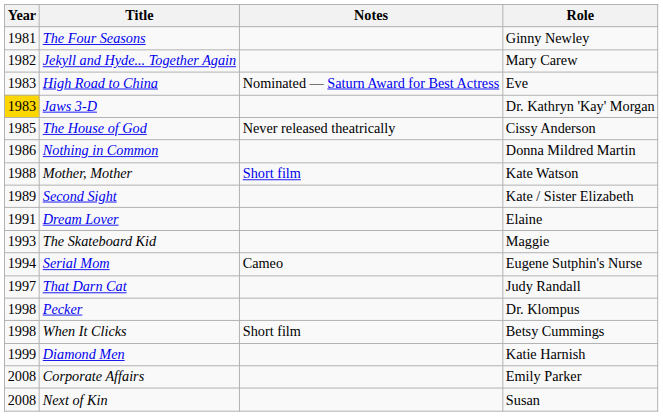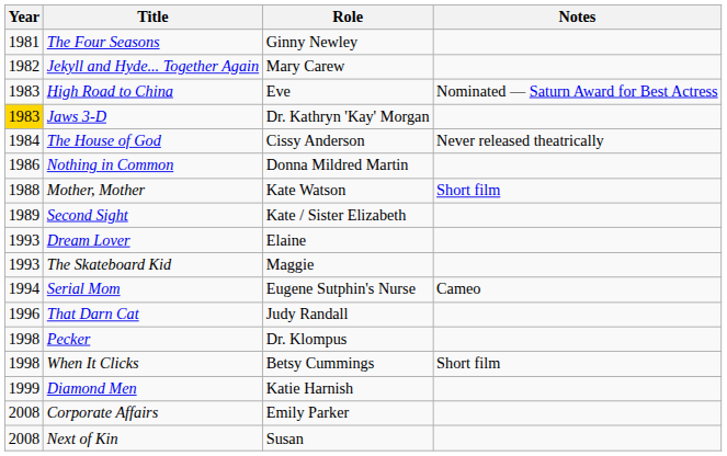 <table class="wikitable sortable">
 <tr>
 <th>Year</th>
 <th>Title</th>
+<th>Role</th>
 <th>Notes</th>
-<th>Role</th>
 </tr>
 <tr>
 <td>1981</td>
 <td><em><a href='#'>The Four Seasons</a></em></td>
+<td>Ginny Newley</td>
 <td></td>
-<td>Ginny Newley</td>
 </tr>
 <tr>
 <td>1982</td>
 <td><em><a href='#'>Jekyll and Hyde... Together Again</a></em></td>
+<td>Mary Carew</td>
 <td></td>
-<td>Mary Carew</td>
 </tr>
 <tr>
 <td>1983</td>
 <td><em><a href='#'>High Road to China</a></em></td>
+<td>Eve</td>
 <td>Nominated — <a href='#'>Saturn Award for Best Actress</a></td>
-<td>Eve</td>
 </tr>
 <tr>
 <td style="background: gold;">1983</td>
 <td><em><a href='#'>Jaws 3-D</a></em></td>
+<td>Dr. Kathryn 'Kay' Morgan</td>
 <td></td>
-<td>Dr. Kathryn 'Kay' Morgan</td>
 </tr>
 <tr>
-<td>1985</td>
+<td>1984</td>
 <td><em><a href='#'>The House of God</a></em></td>
+<td>Cissy Anderson</td>
 <td>Never released theatrically</td>
-<td>Cissy Anderson</td>
 </tr>
 <tr>
 <td>1986</td>
 <td><em><a href='#'>Nothing in Common</a></em></td>
+<td>Donna Mildred Martin</td>
 <td></td>
-<td>Donna Mildred Martin</td>
 </tr>
 <tr>
 <td>1988</td>
 <td><em>Mother, Mother</em></td>
+<td>Kate Watson</td>
 <td><a href='#'>Short film</a></td>
-<td>Kate Watson</td>
 </tr>
 <tr>
 <td>1989</td>
 <td><em><a href='#'>Second Sight</a></em></td>
+<td>Kate / Sister Elizabeth</td>
 <td></td>
-<td>Kate / Sister Elizabeth</td>
 </tr>
 <tr>
-<td>1991</td>
+<td>1993</td>
 <td><em><a href='#'>Dream Lover</a></em></td>
+<td>Elaine</td>
 <td></td>
-<td>Elaine</td>
 </tr>
 <tr>
 <td>1993</td>
 <td><em>The Skateboard Kid</em></td>
+<td>Maggie</td>
 <td></td>
-<td>Maggie</td>
 </tr>
 <tr>
 <td>1994</td>
 <td><em><a href='#'>Serial Mom</a></em></td>
+<td>Eugene Sutphin's Nurse</td>
 <td>Cameo</td>
-<td>Eugene Sutphin's Nurse</td>
 </tr>
 <tr>
-<td>1997</td>
+<td>1996</td>
 <td><em><a href='#'>That Darn Cat</a></em></td>
+<td>Judy Randall</td>
 <td></td>
-<td>Judy Randall</td>
 </tr>
 <tr>
 <td>1998</td>
 <td><em><a href='#'>Pecker</a></em></td>
+<td>Dr. Klompus</td>
 <td></td>
-<td>Dr. Klompus</td>
 </tr>
 <tr>
 <td>1998</td>
 <td><em>When It Clicks</em></td>
+<td>Betsy Cummings</td>
 <td>Short film</td>
-<td>Betsy Cummings</td>
 </tr>
 <tr>
 <td>1999</td>
 <td><em><a href='#'>Diamond Men</a></em></td>
+<td>Katie Harnish</td>
 <td></td>
-<td>Katie Harnish</td>
 </tr>
 <tr>
 <td>2008</td>
 <td><em>Corporate Affairs</em></td>
+<td>Emily Parker</td>
 <td></td>
-<td>Emily Parker</td>
 </tr>
 <tr>
 <td>2008</td>
 <td><em>Next of Kin</em></td>
+<td>Susan</td>
 <td></td>
-<td>Susan</td>
 </tr>
 </table>
